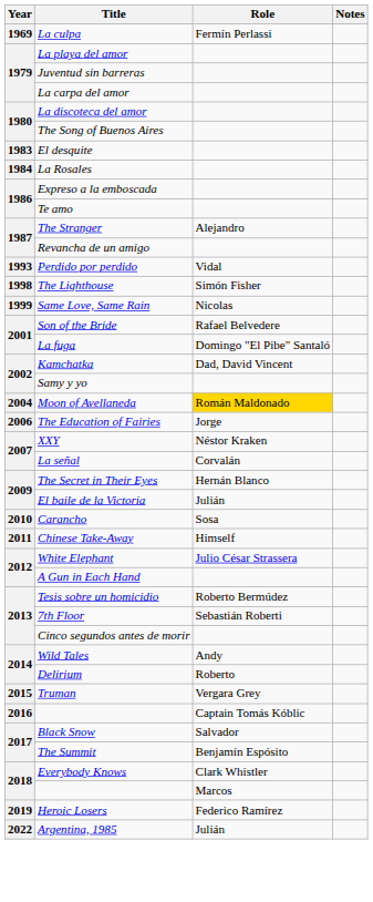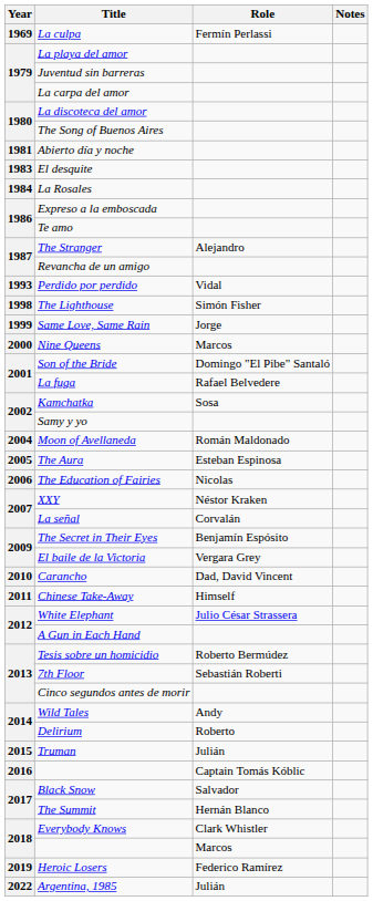 <table class="wikitable plainrowheaders sortable">
 <tr>
 <th scope="col">Year</th>
 <th scope="col">Title</th>
 <th scope="col" class="unsortable">Role</th>
 <th scope="col" class="unsortable">Notes</th>
 </tr>
 <tr>
 <th scope="row">1969</th>
 <td data-sort-value="Culpa, La"><em><a href='#'>La culpa</a></em></td>
 <td>Fermín Perlassi</td>
 <td></td>
 </tr>
 <tr>
 <th scope="row" rowspan="3">1979</th>
 <td data-sort-value="Playa del amor, La"><em><a href='#'>La playa del amor</a></em></td>
 <td></td>
 <td></td>
 </tr>
 <tr>
 <td><em>Juventud sin barreras</em></td>
 <td></td>
 <td></td>
 </tr>
 <tr>
 <td data-sort-value="Carpa del amor, La"><em>La carpa del amor</em></td>
 <td></td>
 <td></td>
 </tr>
 <tr>
 <th scope="row" rowspan="2">1980</th>
 <td data-sort-value="Discoteca del amor, La"><em><a href='#'>La discoteca del amor</a></em></td>
 <td></td>
 <td></td>
 </tr>
 <tr>
 <td data-sort-value="Song of Buenos Aires, The"><em>The Song of Buenos Aires</em></td>
+<td></td>
+<td></td>
+</tr>
+<tr>
+<th scope="row">1981</th>
+<td><em>Abierto día y noche</em></td>
 <td></td>
 <td></td>
 </tr>
 <tr>
 <th scope="row">1983</th>
 <td data-sort-value="Desquite, El"><em>El desquite</em></td>
 <td></td>
 <td></td>
 </tr>
 <tr>
 <th scope="row">1984</th>
 <td data-sort-value="Rosales, La"><em>La Rosales</em></td>
 <td></td>
 <td></td>
 </tr>
 <tr>
 <th scope="row" rowspan="2">1986</th>
 <td><em>Expreso a la emboscada</em></td>
 <td></td>
 <td></td>
 </tr>
 <tr>
 <td><em>Te amo</em></td>
 <td></td>
 <td></td>
 </tr>
 <tr>
 <th scope="row" rowspan="2">1987</th>
 <td data-sort-value="Stranger, The"><em><a href='#'>The Stranger</a></em></td>
 <td>Alejandro</td>
 <td></td>
 </tr>
 <tr>
 <td><em>Revancha de un amigo</em></td>
 <td></td>
 <td></td>
 </tr>
 <tr>
 <th scope="row">1993</th>
 <td><em><a href='#'>Perdido por perdido</a></em></td>
 <td>Vidal</td>
 <td></td>
 </tr>
 <tr>
 <th scope="row">1998</th>
 <td data-sort-value="Lighthouse, The"><em><a href='#'>The Lighthouse</a></em></td>
 <td>Simón Fisher</td>
 <td></td>
 </tr>
 <tr>
 <th scope="row">1999</th>
 <td><em><a href='#'>Same Love, Same Rain</a></em></td>
-<td>Nicolas</td>
+<td>Jorge</td>
+<td></td>
+</tr>
+<tr>
+<th scope="row">2000</th>
+<td><em><a href='#'>Nine Queens</a></em></td>
+<td>Marcos</td>
 <td></td>
 </tr>
 <tr>
 <th scope="row" rowspan="2">2001</th>
 <td><em><a href='#'>Son of the Bride</a></em></td>
-<td>Rafael Belvedere</td>
+<td>Domingo "El Pibe" Santaló</td>
 <td></td>
 </tr>
 <tr>
 <td data-sort-value="Fuga, La"><em><a href='#'>La fuga</a></em></td>
-<td>Domingo "El Pibe" Santaló</td>
+<td>Rafael Belvedere</td>
 <td></td>
 </tr>
 <tr>
 <th scope="row" rowspan="2">2002</th>
 <td><em><a href='#'>Kamchatka</a></em></td>
-<td>Dad, David Vincent</td>
+<td>Sosa</td>
 <td></td>
 </tr>
 <tr>
 <td><em>Samy y yo</em></td>
 <td></td>
 <td></td>
 </tr>
 <tr>
 <th scope="row">2004</th>
 <td><em><a href='#'>Moon of Avellaneda</a></em></td>
-<td style="background: gold;">Román Maldonado</td>
+<td>Román Maldonado</td>
+<td></td>
+</tr>
+<tr>
+<th scope="row">2005</th>
+<td data-sort-value="Aura, The"><em><a href='#'>The Aura</a></em></td>
+<td>Esteban Espinosa</td>
 <td></td>
 </tr>
 <tr>
 <th scope="row">2006</th>
 <td data-sort-value="Education of Fairies, The"><em><a href='#'>The Education of Fairies</a></em></td>
-<td>Jorge</td>
+<td>Nicolas</td>
 <td></td>
 </tr>
 <tr>
 <th scope="row" rowspan="2">2007</th>
 <td><em><a href='#'>XXY</a></em></td>
 <td>Néstor Kraken</td>
 <td></td>
 </tr>
 <tr>
 <td data-sort-value="Senal, La"><em><a href='#'>La señal</a></em></td>
 <td>Corvalán</td>
 <td></td>
 </tr>
 <tr>
 <th scope="row" rowspan="2">2009</th>
 <td data-sort-value="Secret in Their Eyes, The"><em><a href='#'>The Secret in Their Eyes</a></em></td>
-<td>Hernán Blanco</td>
+<td>Benjamín Espósito</td>
 <td></td>
 </tr>
 <tr>
 <td data-sort-value="Baile de la Victoria, El"><em><a href='#'>El baile de la Victoria</a></em></td>
-<td>Julián</td>
+<td>Vergara Grey</td>
 <td></td>
 </tr>
 <tr>
 <th scope="row">2010</th>
 <td><em><a href='#'>Carancho</a></em></td>
-<td>Sosa</td>
+<td>Dad, David Vincent</td>
 <td></td>
 </tr>
 <tr>
 <th scope="row">2011</th>
 <td><em><a href='#'>Chinese Take-Away</a></em></td>
 <td>Himself</td>
 <td></td>
 </tr>
 <tr>
 <th scope="row" rowspan="2">2012</th>
 <td><em><a href='#'>White Elephant</a></em></td>
 <td><a href='#'>Julio César Strassera</a></td>
 <td></td>
 </tr>
 <tr>
 <td data-sort-value="Gun in Each Hand, A"><em><a href='#'>A Gun in Each Hand</a></em></td>
 <td></td>
 <td></td>
 </tr>
 <tr>
 <th scope="row" rowspan="3">2013</th>
 <td><em><a href='#'>Tesis sobre un homicidio</a></em></td>
 <td>Roberto Bermúdez</td>
 <td></td>
 </tr>
 <tr>
 <td><em><a href='#'>7th Floor</a></em></td>
 <td>Sebastián Roberti</td>
 <td></td>
 </tr>
 <tr>
 <td><em>Cinco segundos antes de morir</em></td>
 <td></td>
 <td></td>
 </tr>
 <tr>
 <th scope="row" rowspan="2">2014</th>
 <td><em><a href='#'>Wild Tales</a></em></td>
 <td>Andy</td>
 <td></td>
 </tr>
 <tr>
 <td><em><a href='#'>Delirium</a></em></td>
 <td>Roberto</td>
 <td></td>
 </tr>
 <tr>
 <th scope="row">2015</th>
 <td><em><a href='#'>Truman</a></em></td>
-<td>Vergara Grey</td>
+<td>Julián</td>
 <td></td>
 </tr>
 <tr>
 <th scope="row">2016</th>
 <td><em></em></td>
 <td>Captain Tomás Kóblic</td>
 <td></td>
 </tr>
 <tr>
 <th rowspan="2" scope="row">2017</th>
 <td><em><a href='#'>Black Snow</a></em></td>
 <td>Salvador</td>
 <td></td>
 </tr>
 <tr>
 <td data-sort-value="Summit, The"><em><a href='#'>The Summit</a></em></td>
-<td>Benjamín Espósito</td>
+<td>Hernán Blanco</td>
 <td></td>
 </tr>
 <tr>
 <th scope="row" rowspan="2">2018</th>
 <td><em><a href='#'>Everybody Knows</a></em></td>
 <td>Clark Whistler</td>
 <td></td>
 </tr>
 <tr>
 <td data-sort-value="Unexpected Love, An"><em></em></td>
 <td>Marcos</td>
 <td></td>
 </tr>
 <tr>
 <th scope="row">2019</th>
 <td><em><a href='#'>Heroic Losers</a></em></td>
 <td>Federico Ramírez</td>
 <td></td>
 </tr>
 <tr>
 <th scope="row">2022</th>
 <td><em><a href='#'>Argentina, 1985</a></em></td>
 <td>Julián</td>
 <td></td>
 </tr>
 </table>
